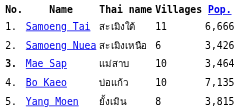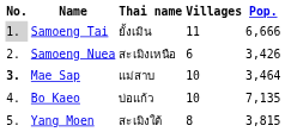 <table>
 <tr>
 <th>No.</th>
 <th>Name</th>
 <th>Thai name</th>
 <th>Villages</th>
 <th><a href='#'>Pop.</a></th>
 </tr>
 <tr>
-<td>1.</td>
+<td style="background: lightgrey;">1.</td>
 <td><a href='#'>Samoeng Tai</a></td>
-<td>สะเมิงใต้</td>
+<td>ยั้งเมิน</td>
 <td>11</td>
 <td>6,666</td>
 <td></td>
 </tr>
 <tr>
 <td>2.</td>
 <td><a href='#'>Samoeng Nuea</a></td>
 <td>สะเมิงเหนือ</td>
 <td>6</td>
 <td>3,426</td>
 <td></td>
 </tr>
 <tr>
 <td><strong>3.</strong></td>
 <td><a href='#'>Mae Sap</a></td>
 <td>แม่สาบ</td>
 <td>10</td>
 <td>3,464</td>
 <td></td>
 </tr>
 <tr>
 <td>4.</td>
 <td><a href='#'>Bo Kaeo</a></td>
 <td>บ่อแก้ว</td>
 <td>10</td>
 <td>7,135</td>
 <td></td>
 </tr>
 <tr>
 <td>5.</td>
 <td><a href='#'>Yang Moen</a></td>
-<td>ยั้งเมิน</td>
+<td>สะเมิงใต้</td>
 <td>8</td>
 <td>3,815</td>
 <td></td>
 </tr>
 </table>
